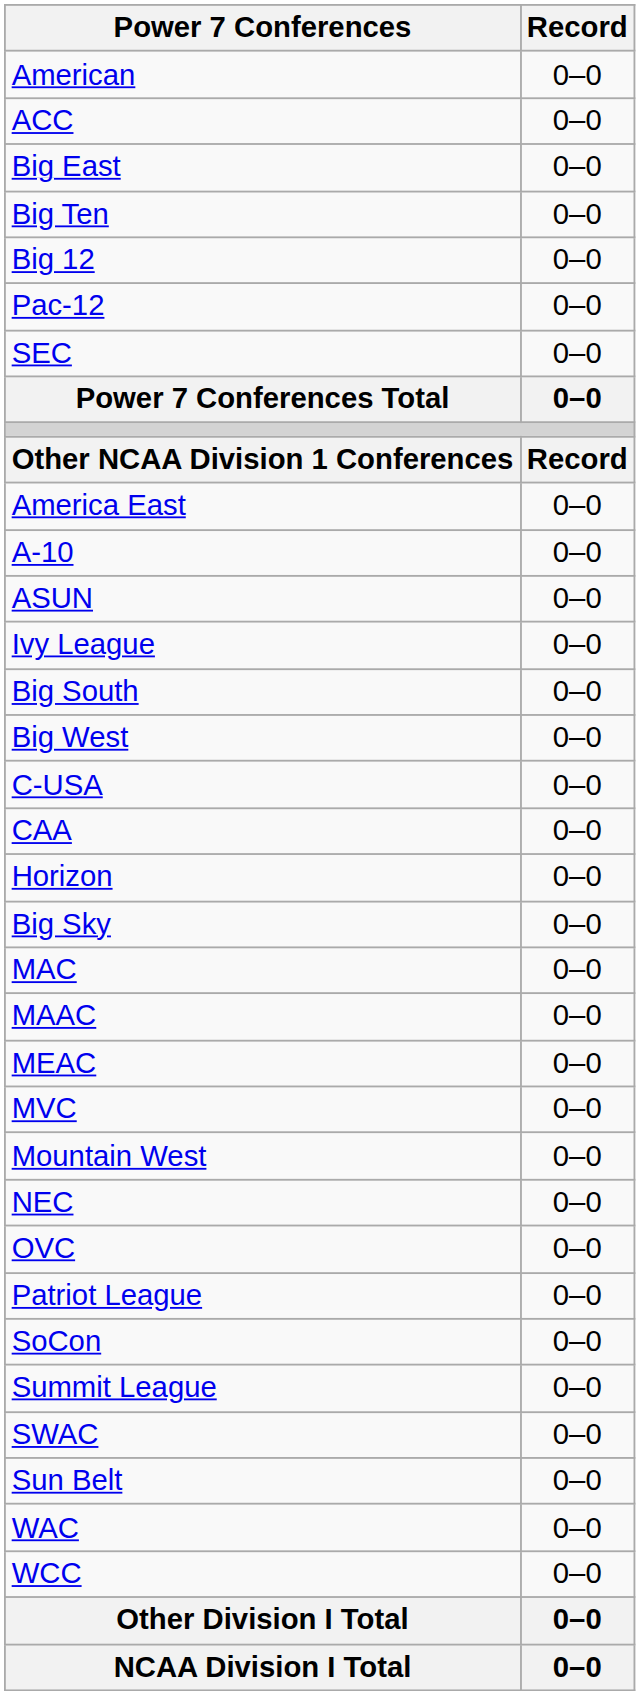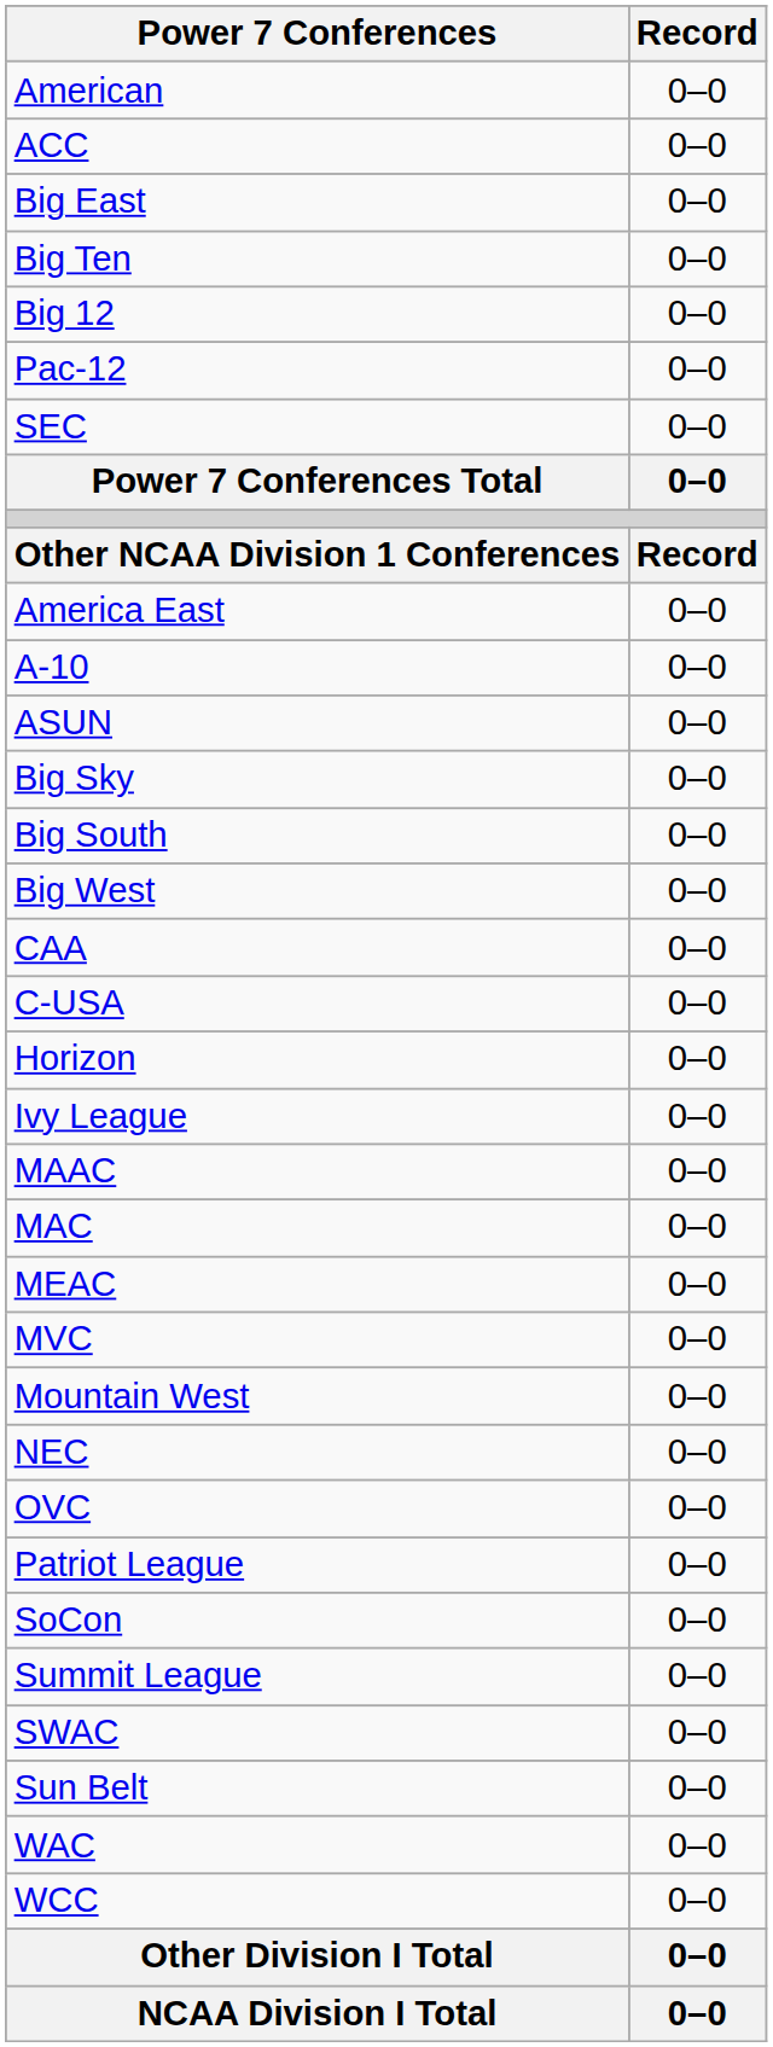 <table class="wikitable">
 <tr>
 <th>Power 7 Conferences</th>
 <th>Record</th>
 </tr>
 <tr>
 <td><a href='#'>American</a></td>
 <td align=center>0–0</td>
 </tr>
 <tr>
 <td><a href='#'>ACC</a></td>
 <td align=center>0–0</td>
 </tr>
 <tr>
 <td><a href='#'>Big East</a></td>
 <td align=center>0–0</td>
 </tr>
 <tr>
 <td><a href='#'>Big Ten</a></td>
 <td align=center>0–0</td>
 </tr>
 <tr>
 <td><a href='#'>Big 12</a></td>
 <td align=center>0–0</td>
 </tr>
 <tr>
 <td><a href='#'>Pac-12</a></td>
 <td align=center>0–0</td>
 </tr>
 <tr>
 <td><a href='#'>SEC</a></td>
 <td align=center>0–0</td>
 </tr>
 <tr>
 <th>Power 7 Conferences Total</th>
 <th>0–0</th>
 </tr>
 <tr>
 <th colspan="2" style="background:lightgrey;"></th>
 </tr>
 <tr>
 <th>Other NCAA Division 1 Conferences</th>
 <th>Record</th>
 </tr>
 <tr>
 <td><a href='#'>America East</a></td>
 <td align=center>0–0</td>
 </tr>
 <tr>
 <td><a href='#'>A-10</a></td>
 <td align=center>0–0</td>
 </tr>
 <tr>
 <td><a href='#'>ASUN</a></td>
 <td align=center>0–0</td>
 </tr>
 <tr>
-<td><a href='#'>Ivy League</a></td>
+<td><a href='#'>Big Sky</a></td>
 <td align=center>0–0</td>
 </tr>
 <tr>
 <td><a href='#'>Big South</a></td>
 <td align=center>0–0</td>
 </tr>
 <tr>
 <td><a href='#'>Big West</a></td>
 <td align=center>0–0</td>
 </tr>
 <tr>
-<td><a href='#'>C-USA</a></td>
+<td><a href='#'>CAA</a></td>
 <td align=center>0–0</td>
 </tr>
 <tr>
-<td><a href='#'>CAA</a></td>
+<td><a href='#'>C-USA</a></td>
 <td align=center>0–0</td>
 </tr>
 <tr>
 <td><a href='#'>Horizon</a></td>
 <td align=center>0–0</td>
 </tr>
 <tr>
-<td><a href='#'>Big Sky</a></td>
+<td><a href='#'>Ivy League</a></td>
+<td align=center>0–0</td>
+</tr>
+<tr>
+<td><a href='#'>MAAC</a></td>
 <td align=center>0–0</td>
 </tr>
 <tr>
 <td><a href='#'>MAC</a></td>
-<td align=center>0–0</td>
-</tr>
-<tr>
-<td><a href='#'>MAAC</a></td>
 <td align=center>0–0</td>
 </tr>
 <tr>
 <td><a href='#'>MEAC</a></td>
 <td align=center>0–0</td>
 </tr>
 <tr>
 <td><a href='#'>MVC</a></td>
 <td align=center>0–0</td>
 </tr>
 <tr>
 <td><a href='#'>Mountain West</a></td>
 <td align=center>0–0</td>
 </tr>
 <tr>
 <td><a href='#'>NEC</a></td>
 <td align=center>0–0</td>
 </tr>
 <tr>
 <td><a href='#'>OVC</a></td>
 <td align=center>0–0</td>
 </tr>
 <tr>
 <td><a href='#'>Patriot League</a></td>
 <td align=center>0–0</td>
 </tr>
 <tr>
 <td><a href='#'>SoCon</a></td>
 <td align=center>0–0</td>
 </tr>
 <tr>
 <td><a href='#'>Summit League</a></td>
 <td align=center>0–0</td>
 </tr>
 <tr>
 <td><a href='#'>SWAC</a></td>
 <td align=center>0–0</td>
 </tr>
 <tr>
 <td><a href='#'>Sun Belt</a></td>
 <td align=center>0–0</td>
 </tr>
 <tr>
 <td><a href='#'>WAC</a></td>
 <td align=center>0–0</td>
 </tr>
 <tr>
 <td><a href='#'>WCC</a></td>
 <td align=center>0–0</td>
 </tr>
 <tr>
 <th>Other Division I Total</th>
 <th>0–0</th>
 </tr>
 <tr>
 <th>NCAA Division I Total</th>
 <th>0–0</th>
 </tr>
 </table>
